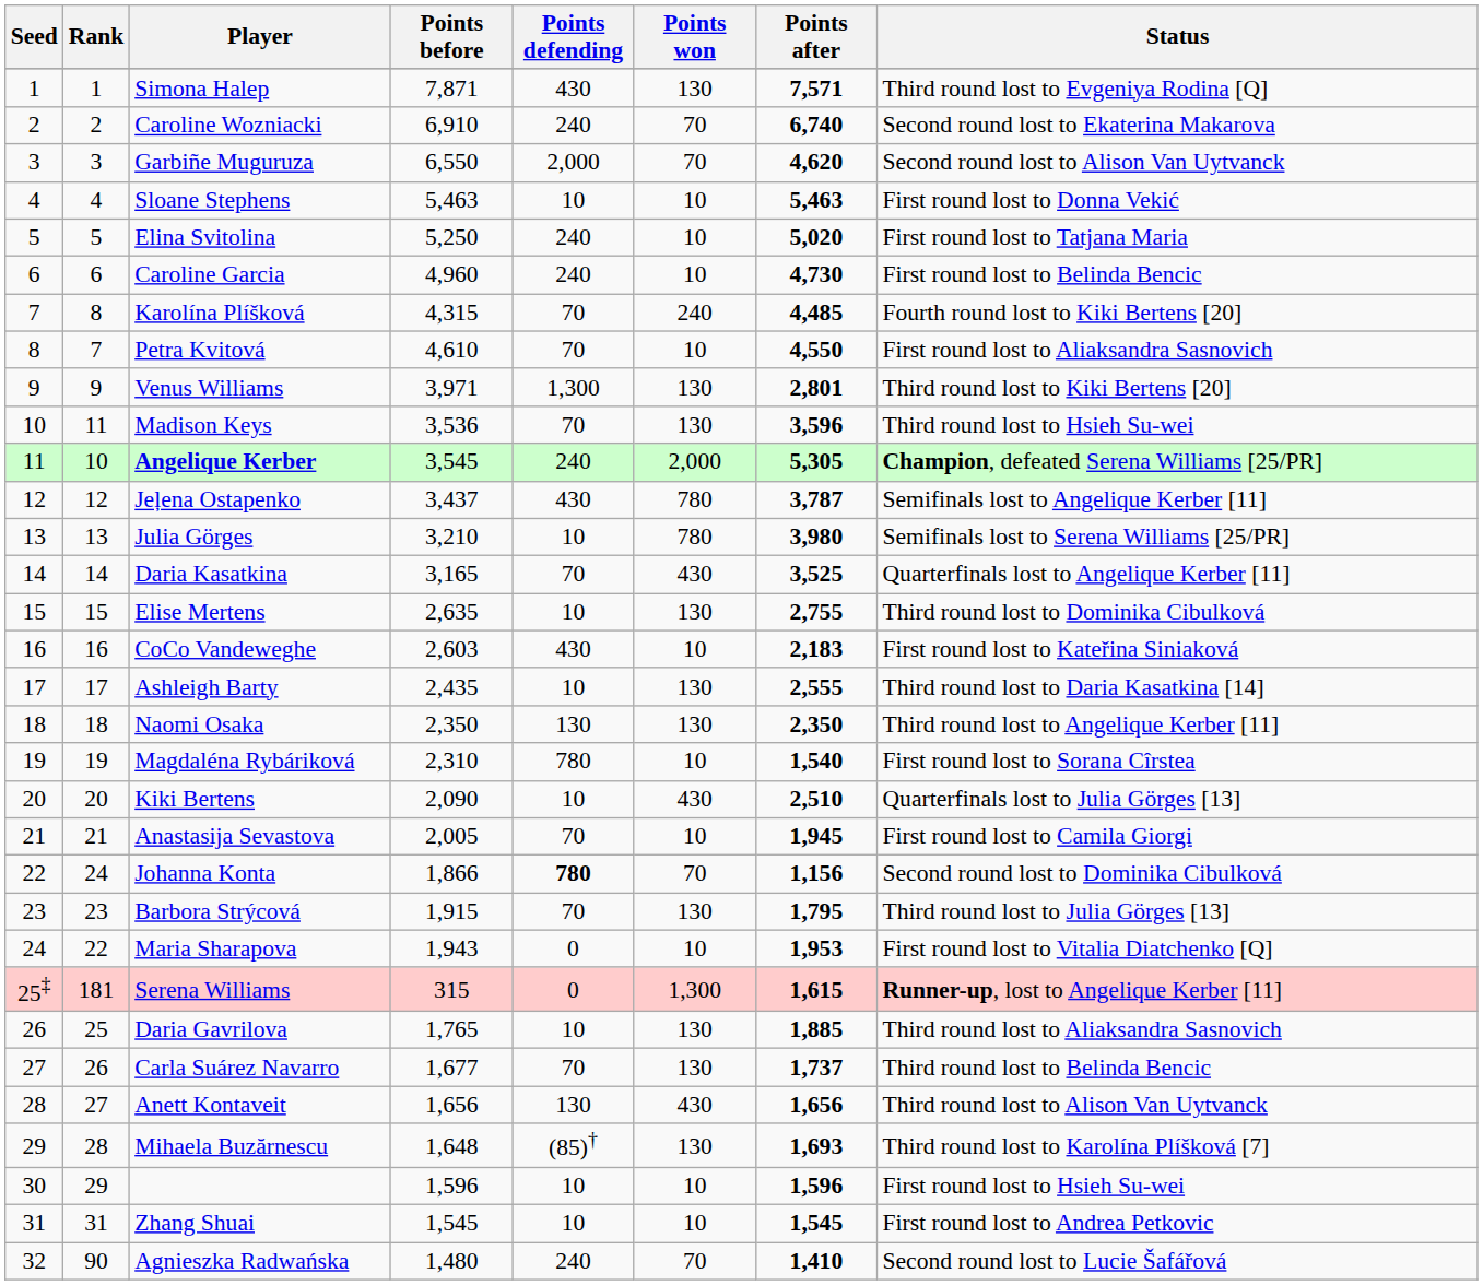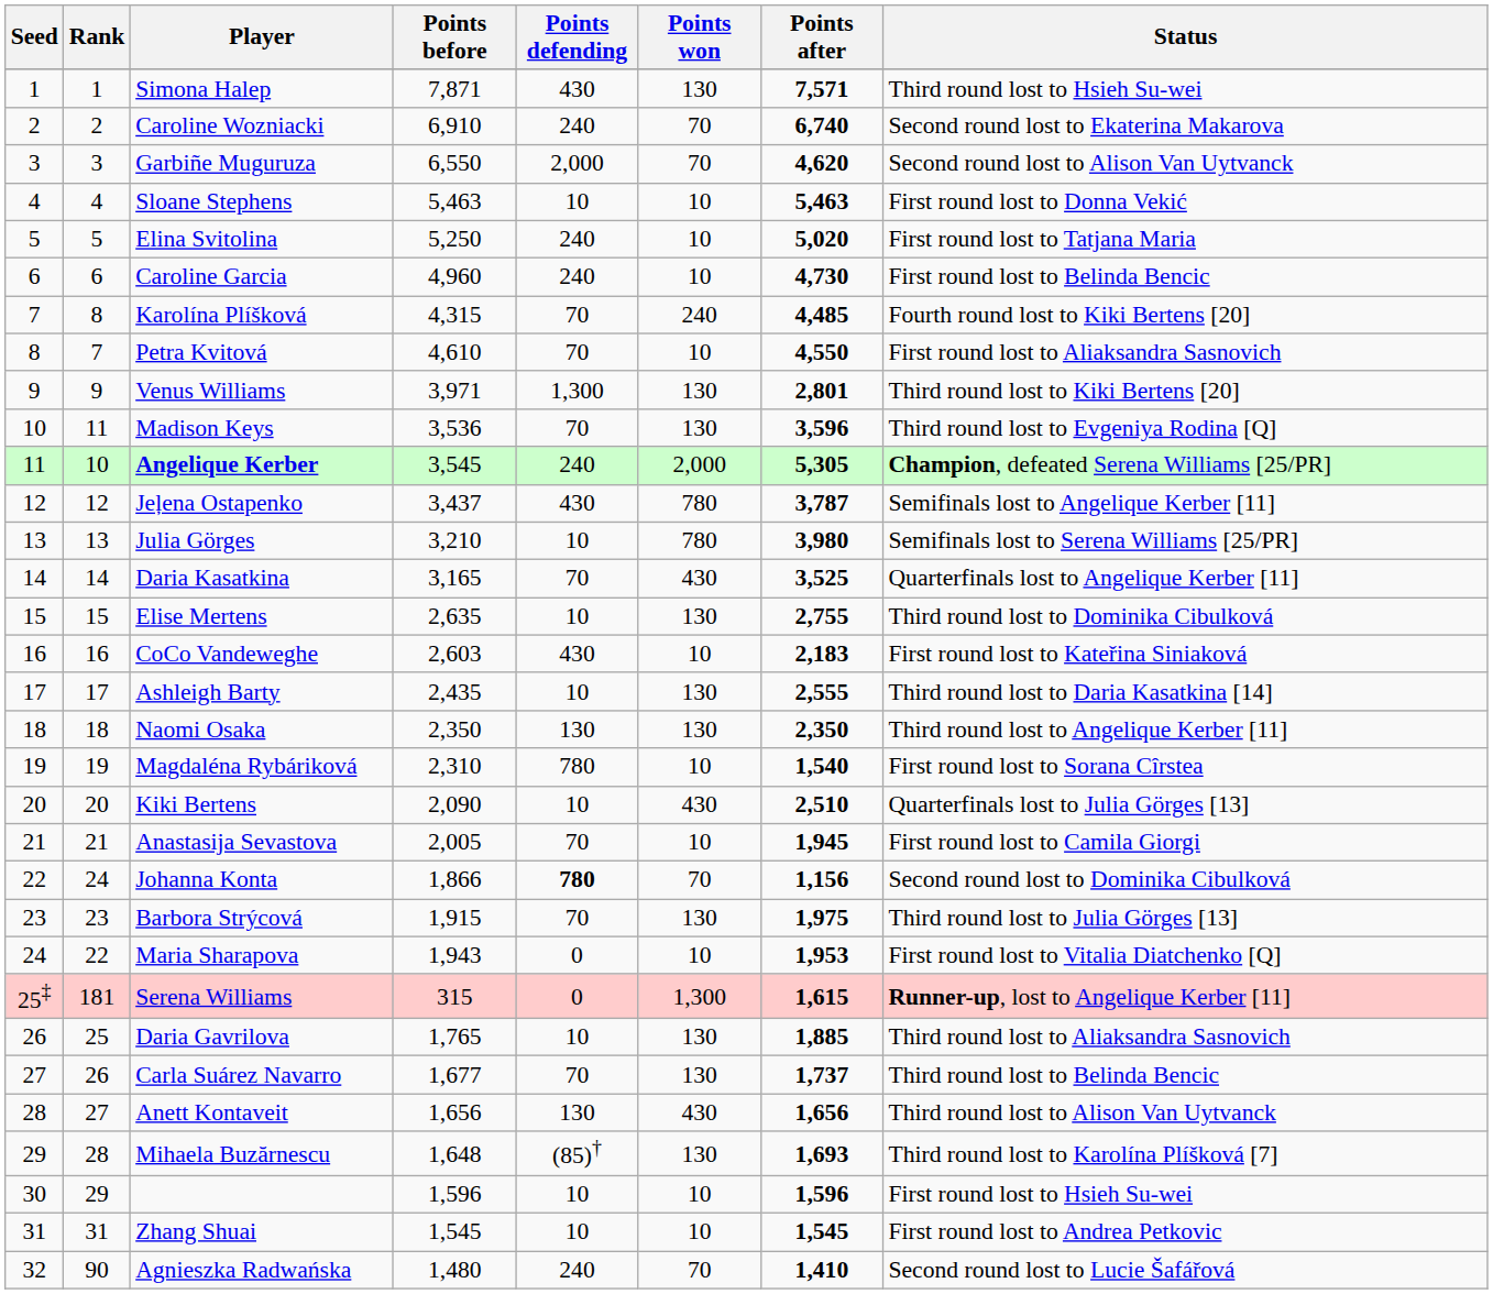 <table class="wikitable sortable" style="text-align:center;">
 <tr>
 <th style="width:30px;">Seed</th>
 <th style="width:30px;">Rank</th>
 <th style="width:170px;">Player</th>
 <th style="width:75px;">Points <br>before</th>
 <th style="width:75px;"><a href='#'>Points <br>defending</a></th>
 <th style="width:75px;"><a href='#'>Points <br>won</a></th>
 <th style="width:75px;">Points <br>after</th>
 <th style="width:400px;">Status</th>
 </tr>
 <tr>
 </tr>
 <tr>
 <td>1</td>
 <td>1</td>
 <td align="left"> <a href='#'>Simona Halep</a></td>
 <td>7,871</td>
 <td>430</td>
 <td>130</td>
 <td><strong>7,571</strong></td>
-<td align="left">Third round lost to  <a href='#'>Evgeniya Rodina</a> [Q]</td>
+<td align="left">Third round lost to  <a href='#'>Hsieh Su-wei</a></td>
 </tr>
 <tr>
 <td>2</td>
 <td>2</td>
 <td align="left"> <a href='#'>Caroline Wozniacki</a></td>
 <td>6,910</td>
 <td>240</td>
 <td>70</td>
 <td><strong>6,740</strong></td>
 <td align="left">Second round lost to  <a href='#'>Ekaterina Makarova</a></td>
 </tr>
 <tr>
 <td>3</td>
 <td>3</td>
 <td align="left"> <a href='#'>Garbiñe Muguruza</a></td>
 <td>6,550</td>
 <td>2,000</td>
 <td>70</td>
 <td><strong>4,620</strong></td>
 <td align="left">Second round lost to  <a href='#'>Alison Van Uytvanck</a></td>
 </tr>
 <tr>
 <td>4</td>
 <td>4</td>
 <td align="left"> <a href='#'>Sloane Stephens</a></td>
 <td>5,463</td>
 <td>10</td>
 <td>10</td>
 <td><strong>5,463</strong></td>
 <td align="left">First round lost to  <a href='#'>Donna Vekić</a></td>
 </tr>
 <tr>
 <td>5</td>
 <td>5</td>
 <td align="left"> <a href='#'>Elina Svitolina</a></td>
 <td>5,250</td>
 <td>240</td>
 <td>10</td>
 <td><strong>5,020</strong></td>
 <td align="left">First round lost to  <a href='#'>Tatjana Maria</a></td>
 </tr>
 <tr>
 <td>6</td>
 <td>6</td>
 <td align="left"> <a href='#'>Caroline Garcia</a></td>
 <td>4,960</td>
 <td>240</td>
 <td>10</td>
 <td><strong>4,730</strong></td>
 <td align="left">First round lost to  <a href='#'>Belinda Bencic</a></td>
 </tr>
 <tr>
 <td>7</td>
 <td>8</td>
 <td align="left"> <a href='#'>Karolína Plíšková</a></td>
 <td>4,315</td>
 <td>70</td>
 <td>240</td>
 <td><strong>4,485</strong></td>
 <td align="left">Fourth round lost to  <a href='#'>Kiki Bertens</a> [20]</td>
 </tr>
 <tr>
 <td>8</td>
 <td>7</td>
 <td align="left"> <a href='#'>Petra Kvitová</a></td>
 <td>4,610</td>
 <td>70</td>
 <td>10</td>
 <td><strong>4,550</strong></td>
 <td align="left">First round lost to  <a href='#'>Aliaksandra Sasnovich</a></td>
 </tr>
 <tr>
 <td>9</td>
 <td>9</td>
 <td align="left"> <a href='#'>Venus Williams</a></td>
 <td>3,971</td>
 <td>1,300</td>
 <td>130</td>
 <td><strong>2,801</strong></td>
 <td align="left">Third round lost to  <a href='#'>Kiki Bertens</a> [20]</td>
 </tr>
 <tr>
 <td>10</td>
 <td>11</td>
 <td align="left"> <a href='#'>Madison Keys</a></td>
 <td>3,536</td>
 <td>70</td>
 <td>130</td>
 <td><strong>3,596</strong></td>
-<td align="left">Third round lost to  <a href='#'>Hsieh Su-wei</a></td>
+<td align="left">Third round lost to  <a href='#'>Evgeniya Rodina</a> [Q]</td>
 </tr>
 <tr style="background:#cfc;">
 <td>11</td>
 <td>10</td>
 <td align="left"> <strong><a href='#'>Angelique Kerber</a></strong></td>
 <td>3,545</td>
 <td>240</td>
 <td>2,000</td>
 <td><strong>5,305</strong></td>
 <td align="left"><strong>Champion</strong>, defeated  <a href='#'>Serena Williams</a> [25/PR]</td>
 </tr>
 <tr>
 <td>12</td>
 <td>12</td>
 <td align="left"> <a href='#'>Jeļena Ostapenko</a></td>
 <td>3,437</td>
 <td>430</td>
 <td>780</td>
 <td><strong>3,787</strong></td>
 <td align="left">Semifinals lost to  <a href='#'>Angelique Kerber</a> [11]</td>
 </tr>
 <tr>
 <td>13</td>
 <td>13</td>
 <td align="left"> <a href='#'>Julia Görges</a></td>
 <td>3,210</td>
 <td>10</td>
 <td>780</td>
 <td><strong>3,980</strong></td>
 <td align="left">Semifinals lost to  <a href='#'>Serena Williams</a> [25/PR]</td>
 </tr>
 <tr>
 <td>14</td>
 <td>14</td>
 <td align="left"> <a href='#'>Daria Kasatkina</a></td>
 <td>3,165</td>
 <td>70</td>
 <td>430</td>
 <td><strong>3,525</strong></td>
 <td align="left">Quarterfinals lost to  <a href='#'>Angelique Kerber</a> [11]</td>
 </tr>
 <tr>
 <td>15</td>
 <td>15</td>
 <td align="left"> <a href='#'>Elise Mertens</a></td>
 <td>2,635</td>
 <td>10</td>
 <td>130</td>
 <td><strong>2,755</strong></td>
 <td align="left">Third round lost to  <a href='#'>Dominika Cibulková</a></td>
 </tr>
 <tr>
 <td>16</td>
 <td>16</td>
 <td align="left"> <a href='#'>CoCo Vandeweghe</a></td>
 <td>2,603</td>
 <td>430</td>
 <td>10</td>
 <td><strong>2,183</strong></td>
 <td align="left">First round lost to  <a href='#'>Kateřina Siniaková</a></td>
 </tr>
 <tr>
 <td>17</td>
 <td>17</td>
 <td align="left"> <a href='#'>Ashleigh Barty</a></td>
 <td>2,435</td>
 <td>10</td>
 <td>130</td>
 <td><strong>2,555</strong></td>
 <td align="left">Third round lost to  <a href='#'>Daria Kasatkina</a> [14]</td>
 </tr>
 <tr>
 <td>18</td>
 <td>18</td>
 <td align="left"> <a href='#'>Naomi Osaka</a></td>
 <td>2,350</td>
 <td>130</td>
 <td>130</td>
 <td><strong>2,350</strong></td>
 <td align="left">Third round lost to  <a href='#'>Angelique Kerber</a> [11]</td>
 </tr>
 <tr>
 <td>19</td>
 <td>19</td>
 <td align="left"> <a href='#'>Magdaléna Rybáriková</a></td>
 <td>2,310</td>
 <td>780</td>
 <td>10</td>
 <td><strong>1,540</strong></td>
 <td align="left">First round lost to  <a href='#'>Sorana Cîrstea</a></td>
 </tr>
 <tr>
 <td>20</td>
 <td>20</td>
 <td align="left"> <a href='#'>Kiki Bertens</a></td>
 <td>2,090</td>
 <td>10</td>
 <td>430</td>
 <td><strong>2,510</strong></td>
 <td align="left">Quarterfinals lost to  <a href='#'>Julia Görges</a> [13]</td>
 </tr>
 <tr>
 <td>21</td>
 <td>21</td>
 <td align="left"> <a href='#'>Anastasija Sevastova</a></td>
 <td>2,005</td>
 <td>70</td>
 <td>10</td>
 <td><strong>1,945</strong></td>
 <td align="left">First round lost to  <a href='#'>Camila Giorgi</a></td>
 </tr>
 <tr>
 <td>22</td>
 <td>24</td>
 <td align="left"> <a href='#'>Johanna Konta</a></td>
 <td>1,866</td>
 <td><strong>780</strong></td>
 <td>70</td>
 <td><strong>1,156</strong></td>
 <td align="left">Second round lost to  <a href='#'>Dominika Cibulková</a></td>
 </tr>
 <tr>
 <td>23</td>
 <td>23</td>
 <td align="left"> <a href='#'>Barbora Strýcová</a></td>
 <td>1,915</td>
 <td>70</td>
 <td>130</td>
-<td><strong>1,795</strong></td>
+<td><strong>1,975</strong></td>
 <td align="left">Third round lost to  <a href='#'>Julia Görges</a> [13]</td>
 </tr>
 <tr>
 <td>24</td>
 <td>22</td>
 <td align="left"> <a href='#'>Maria Sharapova</a></td>
 <td>1,943</td>
 <td>0</td>
 <td>10</td>
 <td><strong> 1,953</strong></td>
 <td align="left">First round lost to  <a href='#'>Vitalia Diatchenko</a> [Q]</td>
 </tr>
 <tr style="background:#fcc;">
 <td>25<sup>‡</sup></td>
 <td>181</td>
 <td align="left"> <a href='#'>Serena Williams</a></td>
 <td>315</td>
 <td>0</td>
 <td>1,300</td>
 <td><strong>1,615</strong></td>
 <td align="left"><strong>Runner-up</strong>, lost to  <a href='#'>Angelique Kerber</a> [11]</td>
 </tr>
 <tr>
 <td>26</td>
 <td>25</td>
 <td align="left"> <a href='#'>Daria Gavrilova</a></td>
 <td>1,765</td>
 <td>10</td>
 <td>130</td>
 <td><strong>1,885</strong></td>
 <td align="left">Third round lost to  <a href='#'>Aliaksandra Sasnovich</a></td>
 </tr>
 <tr>
 <td>27</td>
 <td>26</td>
 <td align="left"> <a href='#'>Carla Suárez Navarro</a></td>
 <td>1,677</td>
 <td>70</td>
 <td>130</td>
 <td><strong>1,737</strong></td>
 <td align="left">Third round lost to  <a href='#'>Belinda Bencic</a></td>
 </tr>
 <tr>
 <td>28</td>
 <td>27</td>
 <td align="left"> <a href='#'>Anett Kontaveit</a></td>
 <td>1,656</td>
 <td>130</td>
 <td>430</td>
 <td><strong>1,656</strong></td>
 <td align="left">Third round lost to  <a href='#'>Alison Van Uytvanck</a></td>
 </tr>
 <tr>
 <td>29</td>
 <td>28</td>
 <td align="left"> <a href='#'>Mihaela Buzărnescu</a></td>
 <td>1,648</td>
 <td>(85)<sup>†</sup></td>
 <td>130</td>
 <td><strong>1,693</strong></td>
 <td align="left">Third round lost to  <a href='#'>Karolína Plíšková</a> [7]</td>
 </tr>
 <tr>
 <td>30</td>
 <td>29</td>
 <td align="left"></td>
 <td>1,596</td>
 <td>10</td>
 <td>10</td>
 <td><strong>1,596</strong></td>
 <td align="left">First round lost to  <a href='#'>Hsieh Su-wei</a></td>
 </tr>
 <tr>
 <td>31</td>
 <td>31</td>
 <td align="left"> <a href='#'>Zhang Shuai</a></td>
 <td>1,545</td>
 <td>10</td>
 <td>10</td>
 <td><strong>1,545</strong></td>
 <td align="left">First round lost to  <a href='#'>Andrea Petkovic</a></td>
 </tr>
 <tr>
 <td>32</td>
 <td>90</td>
 <td align="left"> <a href='#'>Agnieszka Radwańska</a></td>
 <td>1,480</td>
 <td>240</td>
 <td>70</td>
 <td><strong>1,410</strong></td>
 <td align="left">Second round lost to  <a href='#'>Lucie Šafářová</a></td>
 </tr>
 </table>
